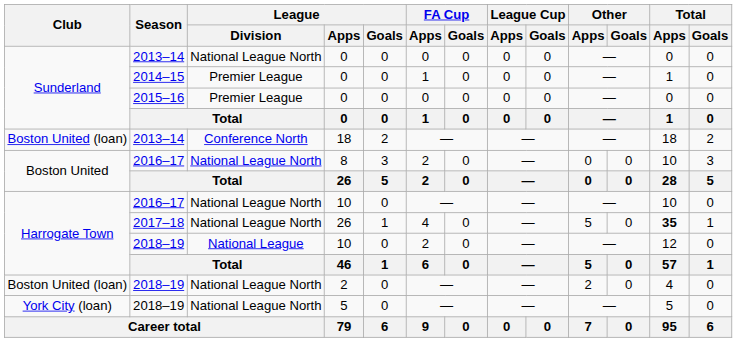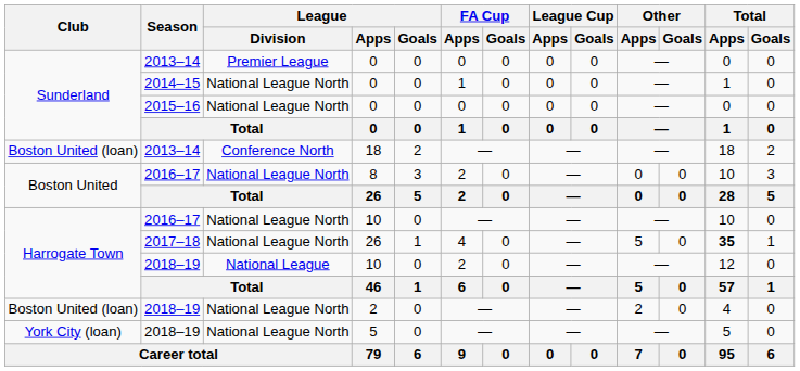 <table class=wikitable style=text-align:center>
 <tr>
 <th rowspan=2>Club</th>
 <th rowspan=2>Season</th>
 <th colspan=3>League</th>
 <th colspan=2><a href='#'>FA Cup</a></th>
 <th colspan=2>League Cup</th>
 <th colspan=2>Other</th>
 <th colspan=2>Total</th>
 </tr>
 <tr>
 <th>Division</th>
 <th>Apps</th>
 <th>Goals</th>
 <th>Apps</th>
 <th>Goals</th>
 <th>Apps</th>
 <th>Goals</th>
 <th>Apps</th>
 <th>Goals</th>
 <th>Apps</th>
 <th>Goals</th>
 </tr>
 <tr>
 <td rowspan=4><a href='#'>Sunderland</a></td>
 <td><a href='#'>2013–14</a></td>
-<td>National League North</td>
+<td><a href='#'>Premier League</a></td>
 <td>0</td>
 <td>0</td>
 <td>0</td>
 <td>0</td>
 <td>0</td>
 <td>0</td>
 <td colspan=2>—</td>
 <td>0</td>
 <td>0</td>
 </tr>
 <tr>
 <td><a href='#'>2014–15</a></td>
-<td>Premier League</td>
+<td>National League North</td>
 <td>0</td>
 <td>0</td>
 <td>1</td>
 <td>0</td>
 <td>0</td>
 <td>0</td>
 <td colspan=2>—</td>
 <td>1</td>
 <td>0</td>
 </tr>
 <tr>
 <td><a href='#'>2015–16</a></td>
-<td>Premier League</td>
+<td>National League North</td>
 <td>0</td>
 <td>0</td>
 <td>0</td>
 <td>0</td>
 <td>0</td>
 <td>0</td>
 <td colspan=2>—</td>
 <td>0</td>
 <td>0</td>
 </tr>
 <tr>
 <th colspan=2>Total</th>
 <th>0</th>
 <th>0</th>
 <th>1</th>
 <th>0</th>
 <th>0</th>
 <th>0</th>
 <th colspan=2>—</th>
 <th>1</th>
 <th>0</th>
 </tr>
 <tr>
 <td><a href='#'>Boston United</a> (loan)</td>
 <td><a href='#'>2013–14</a></td>
 <td><a href='#'>Conference North</a></td>
 <td>18</td>
 <td>2</td>
 <td colspan=2>—</td>
 <td colspan=2>—</td>
 <td colspan=2>—</td>
 <td>18</td>
 <td>2</td>
 </tr>
 <tr>
 <td rowspan=2>Boston United</td>
 <td><a href='#'>2016–17</a></td>
 <td><a href='#'>National League North</a></td>
 <td>8</td>
 <td>3</td>
 <td>2</td>
 <td>0</td>
 <td colspan=2>—</td>
 <td>0</td>
 <td>0</td>
 <td>10</td>
 <td>3</td>
 </tr>
 <tr>
 <th colspan=2>Total</th>
 <th>26</th>
 <th>5</th>
 <th>2</th>
 <th>0</th>
 <th colspan=2>—</th>
 <th>0</th>
 <th>0</th>
 <th>28</th>
 <th>5</th>
 </tr>
 <tr>
 <td rowspan=4><a href='#'>Harrogate Town</a></td>
 <td><a href='#'>2016–17</a></td>
 <td>National League North</td>
 <td>10</td>
 <td>0</td>
 <td colspan=2>—</td>
 <td colspan=2>—</td>
 <td colspan=2>—</td>
 <td>10</td>
 <td>0</td>
 </tr>
 <tr>
 <td><a href='#'>2017–18</a></td>
 <td>National League North</td>
 <td>26</td>
 <td>1</td>
 <td>4</td>
 <td>0</td>
 <td colspan=2>—</td>
 <td>5</td>
 <td>0</td>
 <td><strong>35</strong></td>
 <td>1</td>
 </tr>
 <tr>
 <td><a href='#'>2018–19</a></td>
 <td><a href='#'>National League</a></td>
 <td>10</td>
 <td>0</td>
 <td>2</td>
 <td>0</td>
 <td colspan=2>—</td>
 <td colspan=2>—</td>
 <td>12</td>
 <td>0</td>
 </tr>
 <tr>
 <th colspan=2>Total</th>
 <th>46</th>
 <th>1</th>
 <th>6</th>
 <th>0</th>
 <th colspan=2>—</th>
 <th>5</th>
 <th>0</th>
 <th>57</th>
 <th>1</th>
 </tr>
 <tr>
 <td>Boston United (loan)</td>
 <td><a href='#'>2018–19</a></td>
 <td>National League North</td>
 <td>2</td>
 <td>0</td>
 <td colspan=2>—</td>
 <td colspan=2>—</td>
 <td>2</td>
 <td>0</td>
 <td>4</td>
 <td>0</td>
 </tr>
 <tr>
 <td><a href='#'>York City</a> (loan)</td>
 <td>2018–19</td>
 <td>National League North</td>
 <td>5</td>
 <td>0</td>
 <td colspan=2>—</td>
 <td colspan=2>—</td>
 <td colspan=2>—</td>
 <td>5</td>
 <td>0</td>
 </tr>
 <tr>
 <th colspan=3>Career total</th>
 <th>79</th>
 <th>6</th>
 <th>9</th>
 <th>0</th>
 <th>0</th>
 <th>0</th>
 <th>7</th>
 <th>0</th>
 <th>95</th>
 <th>6</th>
 </tr>
 </table>
